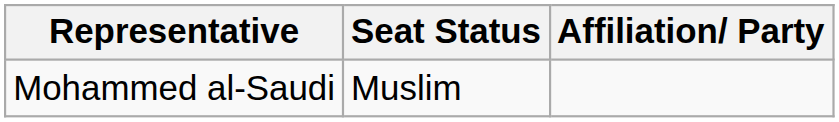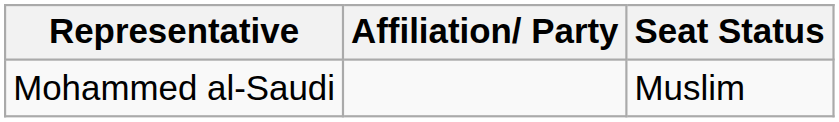 <table class="wikitable">
 <tr>
 <th>Representative</th>
+<th>Affiliation/ Party</th>
 <th>Seat Status</th>
-<th>Affiliation/ Party</th>
 </tr>
 <tr>
 <td>Mohammed al-Saudi</td>
+<td></td>
 <td>Muslim</td>
-<td></td>
 </tr>
 </table>
